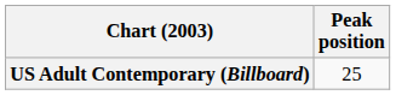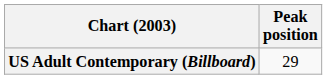 <table class="wikitable plainrowheaders" style="text-align:center">
 <tr>
 <th scope="col">Chart (2003)</th>
 <th scope="col">Peak<br>position</th>
 </tr>
 <tr>
 <th scope="row">US Adult Contemporary (<em>Billboard</em>)</th>
-<td>25</td>
+<td>29</td>
 </tr>
 </table>
